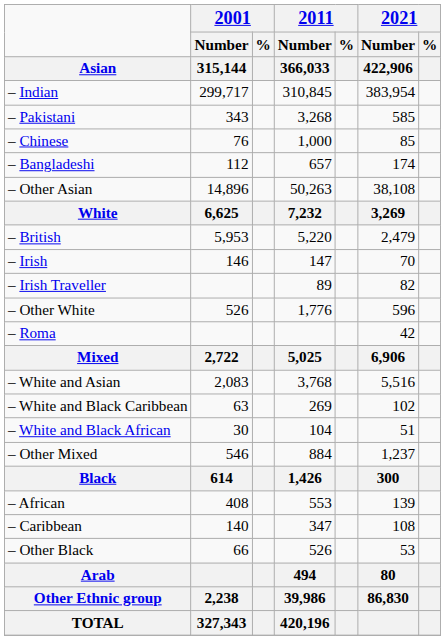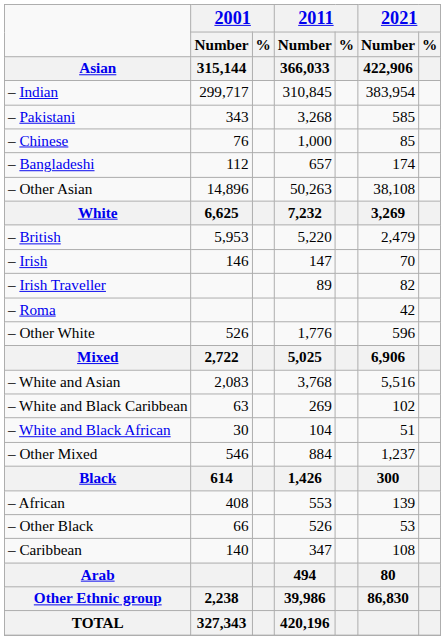 <table class="wikitable" style="text-align:right">
 <tr>
 <td rowspan=2></td>
 <th style="text-align:center;" colspan="2"><big><a href='#'>2001</a></big></th>
 <th style="text-align:center;" colspan="2"><big><a href='#'>2011</a></big></th>
 <th style="text-align:center;" colspan="2"><big><a href='#'>2021</a></big></th>
 </tr>
 <tr>
 <th>Number</th>
 <th>%</th>
 <th>Number</th>
 <th>%</th>
 <th>Number</th>
 <th>%</th>
 </tr>
 <tr>
 <th align=left><a href='#'>Asian</a></th>
 <th>315,144</th>
 <th></th>
 <th>366,033</th>
 <th></th>
 <th>422,906</th>
 <th></th>
 </tr>
 <tr>
 <td align=left>– <a href='#'>Indian</a></td>
 <td>299,717</td>
 <td></td>
 <td>310,845</td>
 <td></td>
 <td>383,954</td>
 <td></td>
 </tr>
 <tr>
 <td align=left>– <a href='#'>Pakistani</a></td>
 <td>343</td>
 <td></td>
 <td>3,268</td>
 <td></td>
 <td>585</td>
 <td></td>
 </tr>
 <tr>
 <td align=left>– <a href='#'>Chinese</a></td>
 <td>76</td>
 <td></td>
 <td>1,000</td>
 <td></td>
 <td>85</td>
 <td></td>
 </tr>
 <tr>
 <td align=left>– <a href='#'>Bangladeshi</a></td>
 <td>112</td>
 <td></td>
 <td>657</td>
 <td></td>
 <td>174</td>
 <td></td>
 </tr>
 <tr>
 <td align=left>– Other Asian</td>
 <td>14,896</td>
 <td></td>
 <td>50,263</td>
 <td></td>
 <td>38,108</td>
 <td></td>
 </tr>
 <tr>
 <th align=left><strong><a href='#'>White</a></strong></th>
 <th>6,625</th>
 <th></th>
 <th>7,232</th>
 <th></th>
 <th>3,269</th>
 <th></th>
 </tr>
 <tr>
 <td align=left>– <a href='#'>British</a></td>
 <td>5,953</td>
 <td></td>
 <td>5,220</td>
 <td></td>
 <td>2,479</td>
 <td></td>
 </tr>
 <tr>
 <td align=left>– <a href='#'>Irish</a></td>
 <td>146</td>
 <td></td>
 <td>147</td>
 <td></td>
 <td>70</td>
 <td></td>
 </tr>
 <tr>
 <td align=left>– <a href='#'>Irish Traveller</a></td>
 <td></td>
 <td></td>
 <td>89</td>
 <td></td>
 <td>82</td>
 <td></td>
 </tr>
 <tr>
+<td align=left>– <a href='#'>Roma</a></td>
+<td></td>
+<td></td>
+<td></td>
+<td></td>
+<td>42</td>
+<td></td>
+</tr>
+<tr>
 <td align=left>– Other White</td>
 <td>526</td>
 <td></td>
 <td>1,776</td>
 <td></td>
 <td>596</td>
-<td></td>
-</tr>
-<tr>
-<td align=left>– <a href='#'>Roma</a></td>
-<td></td>
-<td></td>
-<td></td>
-<td></td>
-<td>42</td>
 <td></td>
 </tr>
 <tr>
 <th align=left><a href='#'>Mixed</a></th>
 <th>2,722</th>
 <th></th>
 <th>5,025</th>
 <th></th>
 <th>6,906</th>
 <th></th>
 </tr>
 <tr>
 <td align=left>– White and Asian</td>
 <td>2,083</td>
 <td></td>
 <td>3,768</td>
 <td></td>
 <td>5,516</td>
 <td></td>
 </tr>
 <tr>
 <td align=left>– White and Black Caribbean</td>
 <td>63</td>
 <td></td>
 <td>269</td>
 <td></td>
 <td>102</td>
 <td></td>
 </tr>
 <tr>
 <td align=left>– <a href='#'>White and Black African</a></td>
 <td>30</td>
 <td></td>
 <td>104</td>
 <td></td>
 <td>51</td>
 <td></td>
 </tr>
 <tr>
 <td align=left>– Other Mixed</td>
 <td>546</td>
 <td></td>
 <td>884</td>
 <td></td>
 <td>1,237</td>
 <td></td>
 </tr>
 <tr>
 <th align=left><a href='#'>Black</a></th>
 <th>614</th>
 <th></th>
 <th>1,426</th>
 <th></th>
 <th>300</th>
 <th></th>
 </tr>
 <tr>
 <td align=left>– African</td>
 <td>408</td>
 <td></td>
 <td>553</td>
 <td></td>
 <td>139</td>
 <td></td>
 </tr>
 <tr>
+<td align=left>– Other Black</td>
+<td>66</td>
+<td></td>
+<td>526</td>
+<td></td>
+<td>53</td>
+<td></td>
+</tr>
+<tr>
 <td align=left>– Caribbean</td>
 <td>140</td>
 <td></td>
 <td>347</td>
 <td></td>
 <td>108</td>
-<td></td>
-</tr>
-<tr>
-<td align=left>– Other Black</td>
-<td>66</td>
-<td></td>
-<td>526</td>
-<td></td>
-<td>53</td>
 <td></td>
 </tr>
 <tr>
 <th align=left><a href='#'>Arab</a></th>
 <th></th>
 <th></th>
 <th>494</th>
 <th></th>
 <th>80</th>
 <th></th>
 </tr>
 <tr>
 <th align=left><a href='#'>Other Ethnic group</a></th>
 <th>2,238</th>
 <th></th>
 <th>39,986</th>
 <th></th>
 <th>86,830</th>
 <th></th>
 </tr>
 <tr>
 <th align=left>TOTAL</th>
 <th>327,343</th>
 <th></th>
 <th>420,196</th>
 <th></th>
 <th></th>
 <th></th>
 </tr>
 <tr>
 </tr>
 </table>
